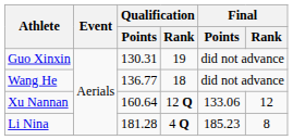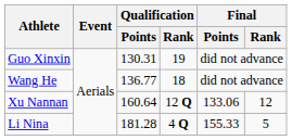 <table class="wikitable" style="font-size:90%">
 <tr>
 <th rowspan="2">Athlete</th>
 <th rowspan="2">Event</th>
 <th colspan="2">Qualification</th>
 <th colspan="2">Final</th>
 </tr>
 <tr>
 <th>Points</th>
 <th>Rank</th>
 <th>Points</th>
 <th>Rank</th>
 </tr>
 <tr>
 <td><a href='#'>Guo Xinxin</a></td>
 <td rowspan="4">Aerials</td>
 <td align="center">130.31</td>
 <td align="center">19</td>
 <td colspan="2">did not advance</td>
 </tr>
 <tr>
 <td><a href='#'>Wang He</a></td>
 <td align="center">136.77</td>
 <td align="center">18</td>
 <td colspan="2">did not advance</td>
 </tr>
 <tr>
 <td><a href='#'>Xu Nannan</a></td>
 <td align="center">160.64</td>
 <td align="center">12 <strong>Q</strong></td>
 <td align="center">133.06</td>
 <td align="center">12</td>
 </tr>
 <tr>
 <td><a href='#'>Li Nina</a></td>
 <td align="center">181.28</td>
 <td align="center">4 <strong>Q</strong></td>
-<td align="center">185.23</td>
-<td align="center">8</td>
+<td align="center">155.33</td>
+<td align="center">5</td>
 </tr>
 </table>
